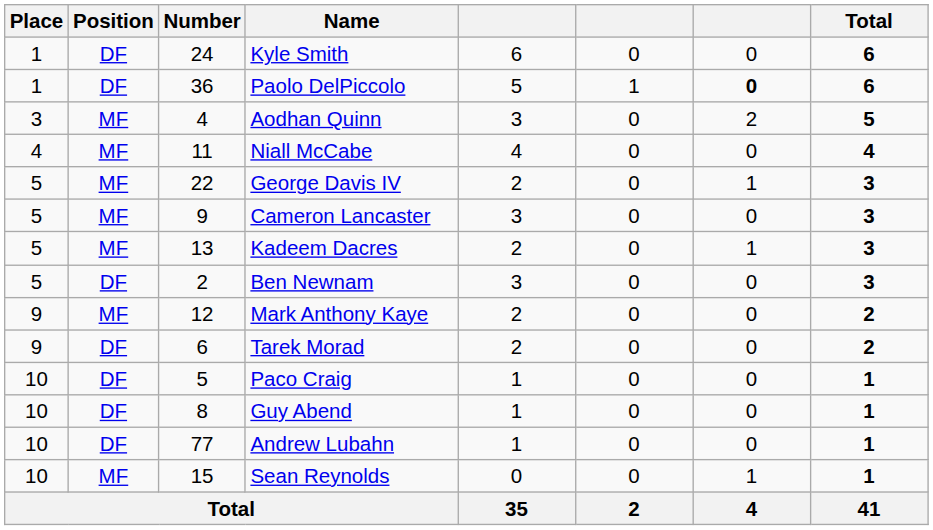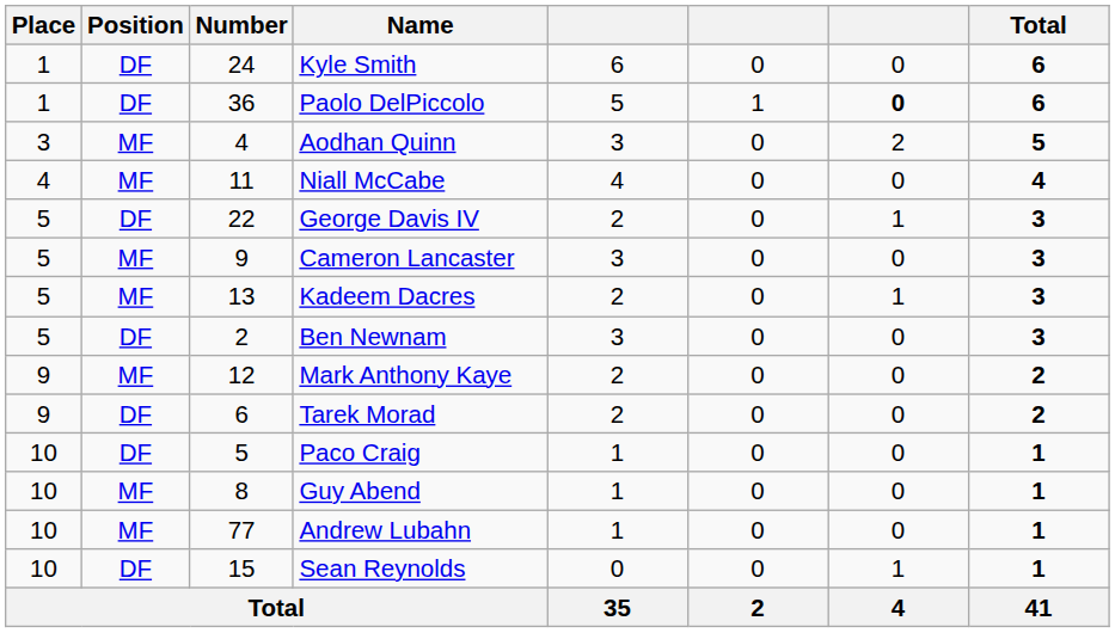 <table class="wikitable sortable" style="font-size: 95%; text-align: center;">
 <tr>
 <th width=40>Place</th>
 <th width=40>Position</th>
 <th width=40>Number</th>
 <th width=150>Name</th>
 <th width=80></th>
 <th width=80></th>
 <th width=80></th>
 <th width=80><strong>Total</strong></th>
 </tr>
 <tr>
 <td>1</td>
 <td><a href='#'>DF</a></td>
 <td>24</td>
 <td align="left"> <a href='#'>Kyle Smith</a></td>
 <td>6</td>
 <td>0</td>
 <td>0</td>
 <td><strong>6</strong></td>
 </tr>
 <tr>
 <td>1</td>
 <td><a href='#'>DF</a></td>
 <td>36</td>
 <td align="left"> <a href='#'>Paolo DelPiccolo</a></td>
 <td>5</td>
 <td>1</td>
 <td><strong>0</strong></td>
 <td><strong>6</strong></td>
 </tr>
 <tr>
 <td>3</td>
 <td><a href='#'>MF</a></td>
 <td>4</td>
 <td align="left"> <a href='#'>Aodhan Quinn</a></td>
 <td>3</td>
 <td>0</td>
 <td>2</td>
 <td><strong>5</strong></td>
 </tr>
 <tr>
 <td>4</td>
 <td><a href='#'>MF</a></td>
 <td>11</td>
 <td align="left"> <a href='#'>Niall McCabe</a></td>
 <td>4</td>
 <td>0</td>
 <td>0</td>
 <td><strong>4</strong></td>
 </tr>
 <tr>
 <td>5</td>
-<td><a href='#'>MF</a></td>
+<td><a href='#'>DF</a></td>
 <td>22</td>
 <td align="left"> <a href='#'>George Davis IV</a></td>
 <td>2</td>
 <td>0</td>
 <td>1</td>
 <td><strong>3</strong></td>
 </tr>
 <tr>
 <td>5</td>
 <td><a href='#'>MF</a></td>
 <td>9</td>
 <td align="left"> <a href='#'>Cameron Lancaster</a></td>
 <td>3</td>
 <td>0</td>
 <td>0</td>
 <td><strong>3</strong></td>
 </tr>
 <tr>
 <td>5</td>
 <td><a href='#'>MF</a></td>
 <td>13</td>
 <td align="left"> <a href='#'>Kadeem Dacres</a></td>
 <td>2</td>
 <td>0</td>
 <td>1</td>
 <td><strong>3</strong></td>
 </tr>
 <tr>
 <td>5</td>
 <td><a href='#'>DF</a></td>
 <td>2</td>
 <td align="left"> <a href='#'>Ben Newnam</a></td>
 <td>3</td>
 <td>0</td>
 <td>0</td>
 <td><strong>3</strong></td>
 </tr>
 <tr>
 <td>9</td>
 <td><a href='#'>MF</a></td>
 <td>12</td>
 <td align="left"> <a href='#'>Mark Anthony Kaye</a></td>
 <td>2</td>
 <td>0</td>
 <td>0</td>
 <td><strong>2</strong></td>
 </tr>
 <tr>
 <td>9</td>
 <td><a href='#'>DF</a></td>
 <td>6</td>
 <td align="left"> <a href='#'>Tarek Morad</a></td>
 <td>2</td>
 <td>0</td>
 <td>0</td>
 <td><strong>2</strong></td>
 </tr>
 <tr>
 <td>10</td>
 <td><a href='#'>DF</a></td>
 <td>5</td>
 <td align="left"> <a href='#'>Paco Craig</a></td>
 <td>1</td>
 <td>0</td>
 <td>0</td>
 <td><strong>1</strong></td>
 </tr>
 <tr>
 <td>10</td>
-<td><a href='#'>DF</a></td>
+<td><a href='#'>MF</a></td>
 <td>8</td>
 <td align="left"> <a href='#'>Guy Abend</a></td>
 <td>1</td>
 <td>0</td>
 <td>0</td>
 <td><strong>1</strong></td>
 </tr>
 <tr>
 <td>10</td>
-<td><a href='#'>DF</a></td>
+<td><a href='#'>MF</a></td>
 <td>77</td>
 <td align="left"> <a href='#'>Andrew Lubahn</a></td>
 <td>1</td>
 <td>0</td>
 <td>0</td>
 <td><strong>1</strong></td>
 </tr>
 <tr>
 <td>10</td>
-<td><a href='#'>MF</a></td>
+<td><a href='#'>DF</a></td>
 <td>15</td>
 <td align="left"> <a href='#'>Sean Reynolds</a></td>
 <td>0</td>
 <td>0</td>
 <td>1</td>
 <td><strong>1</strong></td>
 </tr>
 <tr>
 <th colspan="4">Total</th>
 <th>35</th>
 <th>2</th>
 <th>4</th>
 <th>41</th>
 </tr>
 </table>
